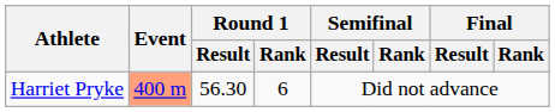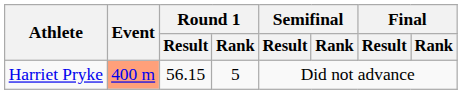 <table class=wikitable style="font-size:90%">
 <tr>
 <th rowspan="2">Athlete</th>
 <th rowspan="2">Event</th>
 <th colspan="2">Round 1</th>
 <th colspan="2">Semifinal</th>
 <th colspan="2">Final</th>
 </tr>
 <tr style="font-size:95%">
 <th>Result</th>
 <th>Rank</th>
 <th>Result</th>
 <th>Rank</th>
 <th>Result</th>
 <th>Rank</th>
 </tr>
 <tr align=center>
 <td align=left><a href='#'>Harriet Pryke</a></td>
 <td align=left style="background: lightsalmon;"><a href='#'>400 m</a></td>
-<td>56.30</td>
-<td>6</td>
+<td>56.15</td>
+<td>5</td>
 <td colspan="4">Did not advance</td>
 </tr>
 </table>
